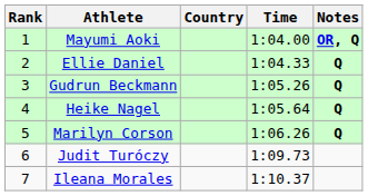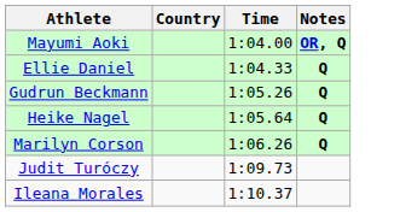 <table class="wikitable sortable" style="text-align:center">
 <tr>
-<th>Rank</th>
 <th>Athlete</th>
 <th>Country</th>
 <th>Time</th>
 <th>Notes</th>
 </tr>
 <tr bgcolor=ccffcc>
-<td>1</td>
 <td><a href='#'>Mayumi Aoki</a></td>
 <td align=left></td>
 <td>1:04.00</td>
 <td><strong><a href='#'>OR</a>, Q</strong></td>
 </tr>
 <tr bgcolor=ccffcc>
-<td>2</td>
 <td><a href='#'>Ellie Daniel</a></td>
 <td align=left></td>
 <td>1:04.33</td>
 <td><strong> Q </strong></td>
 </tr>
 <tr bgcolor=ccffcc>
-<td>3</td>
 <td><a href='#'>Gudrun Beckmann</a></td>
 <td align=left></td>
 <td>1:05.26</td>
 <td><strong>Q</strong></td>
 </tr>
 <tr bgcolor=ccffcc>
-<td>4</td>
 <td><a href='#'>Heike Nagel</a></td>
 <td align=left></td>
 <td>1:05.64</td>
 <td><strong>Q</strong></td>
 </tr>
 <tr bgcolor=ccffcc>
-<td>5</td>
 <td><a href='#'>Marilyn Corson</a></td>
 <td align=left></td>
 <td>1:06.26</td>
 <td><strong>Q</strong></td>
 </tr>
 <tr>
-<td>6</td>
 <td><a href='#'>Judit Turóczy</a></td>
 <td align=left></td>
 <td>1:09.73</td>
 <td><strong> </strong></td>
 </tr>
 <tr>
-<td>7</td>
 <td><a href='#'>Ileana Morales</a></td>
 <td align=left></td>
 <td>1:10.37</td>
 <td><strong> </strong></td>
 </tr>
 </table>
